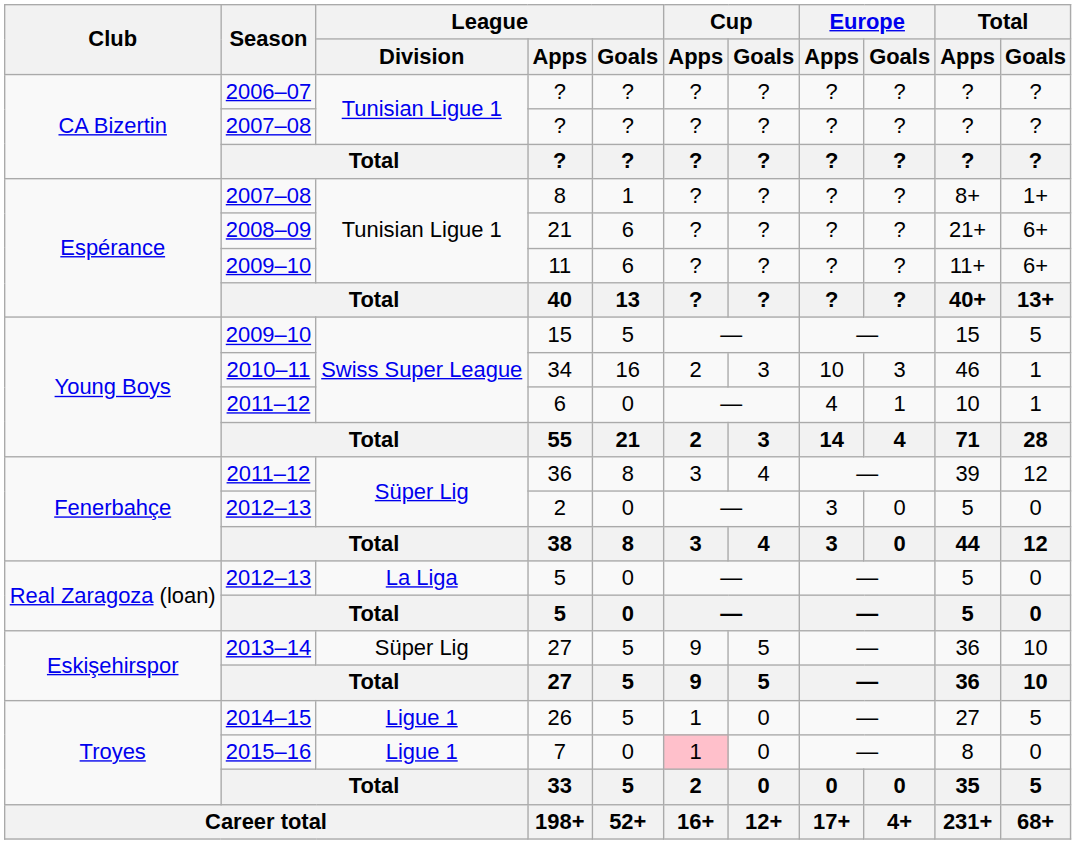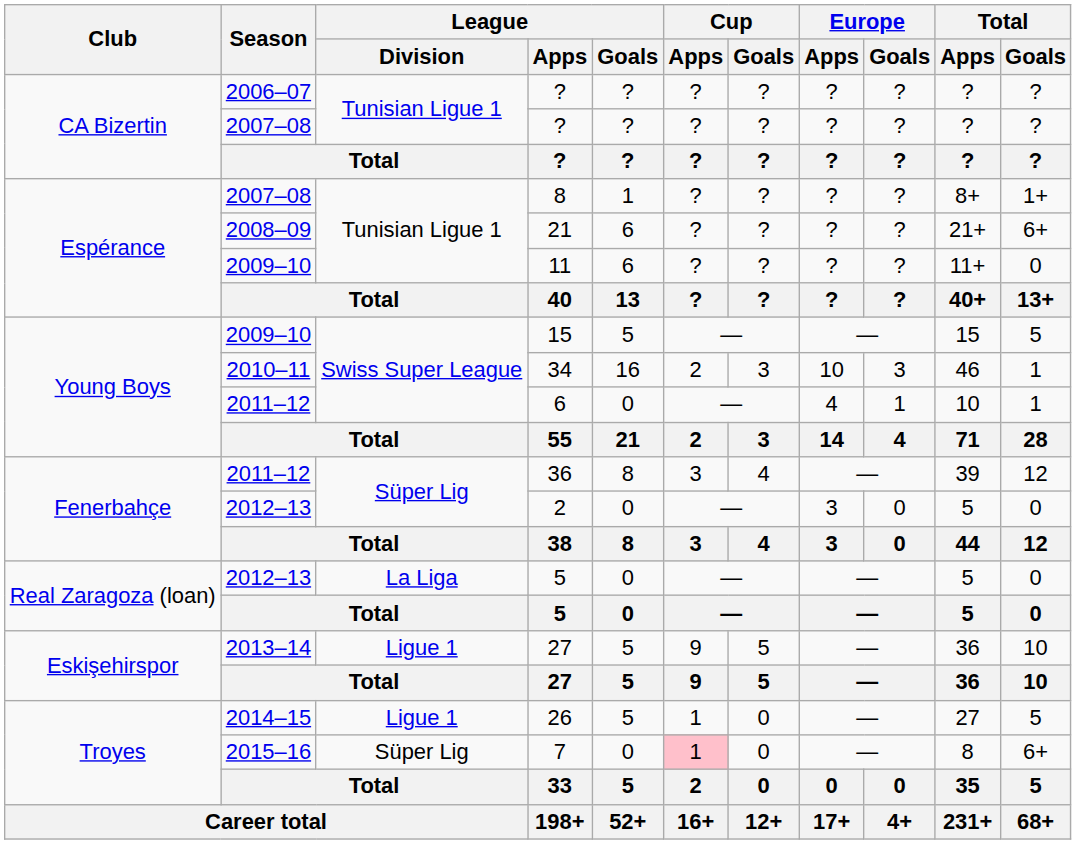 <table class="wikitable" style="text-align: center">
 <tr>
 <th rowspan="2">Club</th>
 <th rowspan="2">Season</th>
 <th colspan="3">League</th>
 <th colspan="2">Cup</th>
 <th colspan="2"><a href='#'>Europe</a></th>
 <th colspan="2">Total</th>
 </tr>
 <tr>
 <th>Division</th>
 <th>Apps</th>
 <th>Goals</th>
 <th>Apps</th>
 <th>Goals</th>
 <th>Apps</th>
 <th>Goals</th>
 <th>Apps</th>
 <th>Goals</th>
 </tr>
 <tr>
 <td rowspan="3"><a href='#'>CA Bizertin</a></td>
 <td><a href='#'>2006–07</a></td>
 <td rowspan="2"><a href='#'>Tunisian Ligue 1</a></td>
 <td>?</td>
 <td>?</td>
 <td>?</td>
 <td>?</td>
 <td>?</td>
 <td>?</td>
 <td>?</td>
 <td>?</td>
 </tr>
 <tr>
 <td><a href='#'>2007–08</a></td>
 <td>?</td>
 <td>?</td>
 <td>?</td>
 <td>?</td>
 <td>?</td>
 <td>?</td>
 <td>?</td>
 <td>?</td>
 </tr>
 <tr>
 <th colspan="2">Total</th>
 <th>?</th>
 <th>?</th>
 <th>?</th>
 <th>?</th>
 <th>?</th>
 <th>?</th>
 <th>?</th>
 <th>?</th>
 </tr>
 <tr>
 <td rowspan="4"><a href='#'>Espérance</a></td>
 <td><a href='#'>2007–08</a></td>
 <td rowspan="3">Tunisian Ligue 1</td>
 <td>8</td>
 <td>1</td>
 <td>?</td>
 <td>?</td>
 <td>?</td>
 <td>?</td>
 <td>8+</td>
 <td>1+</td>
 </tr>
 <tr>
 <td><a href='#'>2008–09</a></td>
 <td>21</td>
 <td>6</td>
 <td>?</td>
 <td>?</td>
 <td>?</td>
 <td>?</td>
 <td>21+</td>
 <td>6+</td>
 </tr>
 <tr>
 <td><a href='#'>2009–10</a></td>
 <td>11</td>
 <td>6</td>
 <td>?</td>
 <td>?</td>
 <td>?</td>
 <td>?</td>
 <td>11+</td>
-<td>6+</td>
+<td>0</td>
 </tr>
 <tr>
 <th colspan="2">Total</th>
 <th>40</th>
 <th>13</th>
 <th>?</th>
 <th>?</th>
 <th>?</th>
 <th>?</th>
 <th>40+</th>
 <th>13+</th>
 </tr>
 <tr>
 <td rowspan="4"><a href='#'>Young Boys</a></td>
 <td><a href='#'>2009–10</a></td>
 <td rowspan="3"><a href='#'>Swiss Super League</a></td>
 <td>15</td>
 <td>5</td>
 <td colspan="2">—</td>
 <td colspan="2">—</td>
 <td>15</td>
 <td>5</td>
 </tr>
 <tr>
 <td><a href='#'>2010–11</a></td>
 <td>34</td>
 <td>16</td>
 <td>2</td>
 <td>3</td>
 <td>10</td>
 <td>3</td>
 <td>46</td>
 <td>1</td>
 </tr>
 <tr>
 <td><a href='#'>2011–12</a></td>
 <td>6</td>
 <td>0</td>
 <td colspan="2">—</td>
 <td>4</td>
 <td>1</td>
 <td>10</td>
 <td>1</td>
 </tr>
 <tr>
 <th colspan="2">Total</th>
 <th>55</th>
 <th>21</th>
 <th>2</th>
 <th>3</th>
 <th>14</th>
 <th>4</th>
 <th>71</th>
 <th>28</th>
 </tr>
 <tr>
 <td rowspan="3"><a href='#'>Fenerbahçe</a></td>
 <td><a href='#'>2011–12</a></td>
 <td rowspan="2"><a href='#'>Süper Lig</a></td>
 <td>36</td>
 <td>8</td>
 <td>3</td>
 <td>4</td>
 <td colspan="2">—</td>
 <td>39</td>
 <td>12</td>
 </tr>
 <tr>
 <td><a href='#'>2012–13</a></td>
 <td>2</td>
 <td>0</td>
 <td colspan="2">—</td>
 <td>3</td>
 <td>0</td>
 <td>5</td>
 <td>0</td>
 </tr>
 <tr>
 <th colspan="2">Total</th>
 <th>38</th>
 <th>8</th>
 <th>3</th>
 <th>4</th>
 <th>3</th>
 <th>0</th>
 <th>44</th>
 <th>12</th>
 </tr>
 <tr>
 <td rowspan="2"><a href='#'>Real Zaragoza</a> (loan)</td>
 <td><a href='#'>2012–13</a></td>
 <td><a href='#'>La Liga</a></td>
 <td>5</td>
 <td>0</td>
 <td colspan="2">—</td>
 <td colspan="2">—</td>
 <td>5</td>
 <td>0</td>
 </tr>
 <tr>
 <th colspan="2">Total</th>
 <th>5</th>
 <th>0</th>
 <th colspan="2">—</th>
 <th colspan="2">—</th>
 <th>5</th>
 <th>0</th>
 </tr>
 <tr>
 <td rowspan="2"><a href='#'>Eskişehirspor</a></td>
 <td><a href='#'>2013–14</a></td>
-<td>Süper Lig</td>
+<td><a href='#'>Ligue 1</a></td>
 <td>27</td>
 <td>5</td>
 <td>9</td>
 <td>5</td>
 <td colspan="2">—</td>
 <td>36</td>
 <td>10</td>
 </tr>
 <tr>
 <th colspan="2">Total</th>
 <th>27</th>
 <th>5</th>
 <th>9</th>
 <th>5</th>
 <th colspan="2">—</th>
 <th>36</th>
 <th>10</th>
 </tr>
 <tr>
 <td rowspan="3"><a href='#'>Troyes</a></td>
 <td><a href='#'>2014–15</a></td>
 <td><a href='#'>Ligue 1</a></td>
 <td>26</td>
 <td>5</td>
 <td>1</td>
 <td>0</td>
 <td colspan="2">—</td>
 <td>27</td>
 <td>5</td>
 </tr>
 <tr>
 <td><a href='#'>2015–16</a></td>
-<td><a href='#'>Ligue 1</a></td>
+<td>Süper Lig</td>
 <td>7</td>
 <td>0</td>
 <td style="background: pink;">1</td>
 <td>0</td>
 <td colspan="2">—</td>
 <td>8</td>
-<td>0</td>
+<td>6+</td>
 </tr>
 <tr>
 <th colspan="2">Total</th>
 <th>33</th>
 <th>5</th>
 <th>2</th>
 <th>0</th>
 <th>0</th>
 <th>0</th>
 <th>35</th>
 <th>5</th>
 </tr>
 <tr>
 <th colspan="3">Career total</th>
 <th>198+</th>
 <th>52+</th>
 <th>16+</th>
 <th>12+</th>
 <th>17+</th>
 <th>4+</th>
 <th>231+</th>
 <th>68+</th>
 </tr>
 </table>
